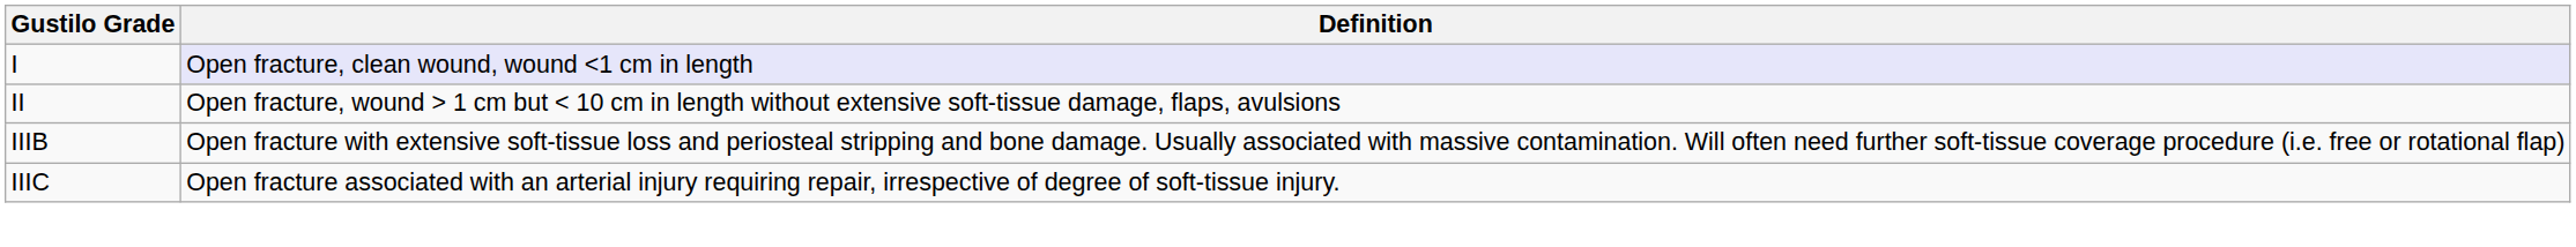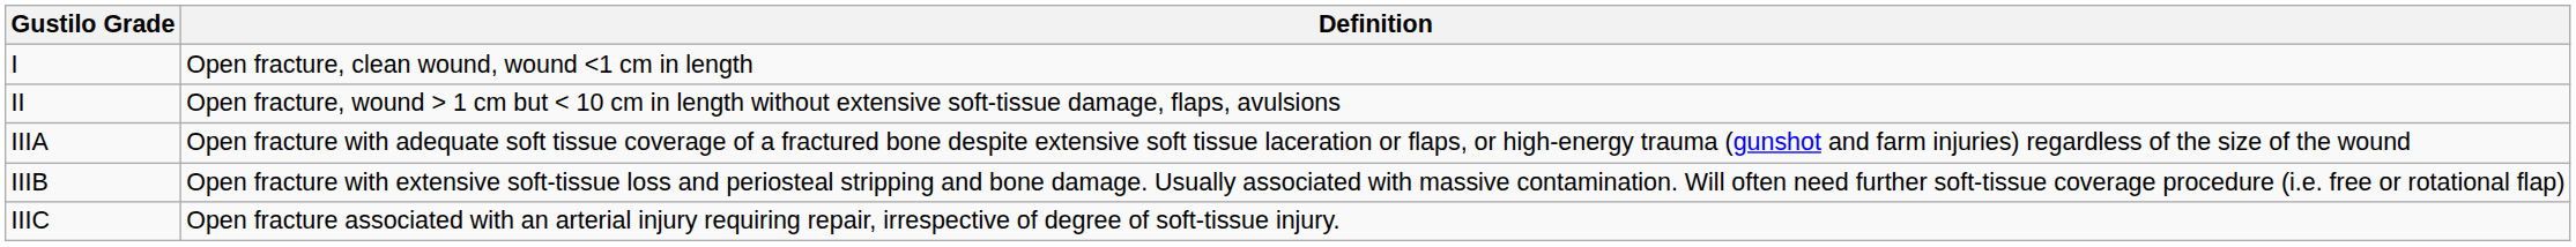 <table class="wikitable" border="1">
 <tr>
 <th>Gustilo Grade</th>
 <th>Definition</th>
 </tr>
 <tr>
 <td>I</td>
-<td style="background: lavender;">Open fracture, clean wound, wound <1 cm in length</td>
+<td>Open fracture, clean wound, wound <1 cm in length</td>
 </tr>
 <tr>
 <td>II</td>
 <td>Open fracture, wound > 1 cm but < 10 cm in length without extensive soft-tissue damage, flaps, avulsions</td>
+</tr>
+<tr>
+<td>IIIA</td>
+<td>Open fracture with adequate soft tissue coverage of a fractured bone despite extensive soft tissue laceration or flaps, or high-energy trauma (<a href='#'>gunshot</a> and farm injuries) regardless of the size of the wound</td>
 </tr>
 <tr>
 <td>IIIB</td>
 <td>Open fracture with extensive soft-tissue loss and periosteal stripping and bone damage. Usually associated with massive contamination. Will often need further soft-tissue coverage procedure (i.e. free or rotational flap)</td>
 </tr>
 <tr>
 <td>IIIC</td>
 <td>Open fracture associated with an arterial injury requiring repair, irrespective of degree of soft-tissue injury.</td>
 </tr>
 </table>
